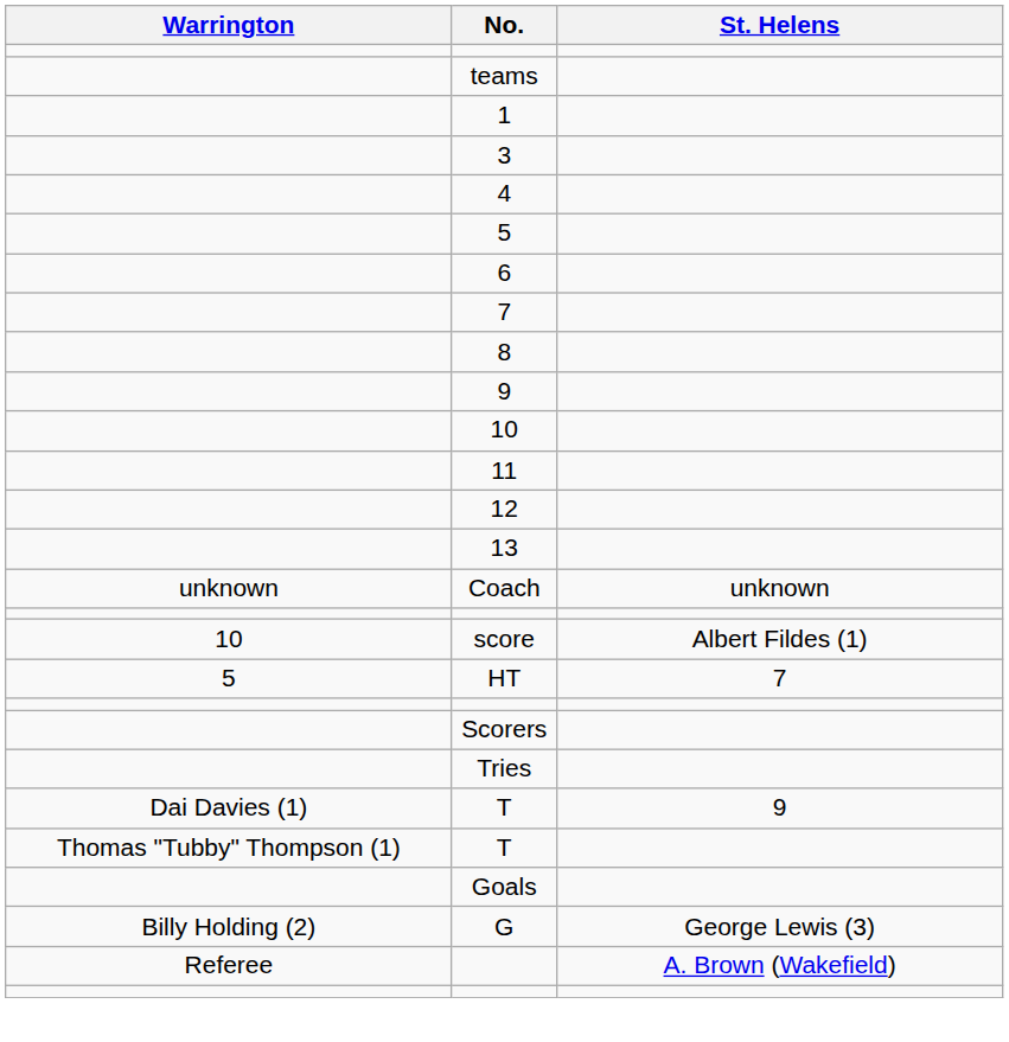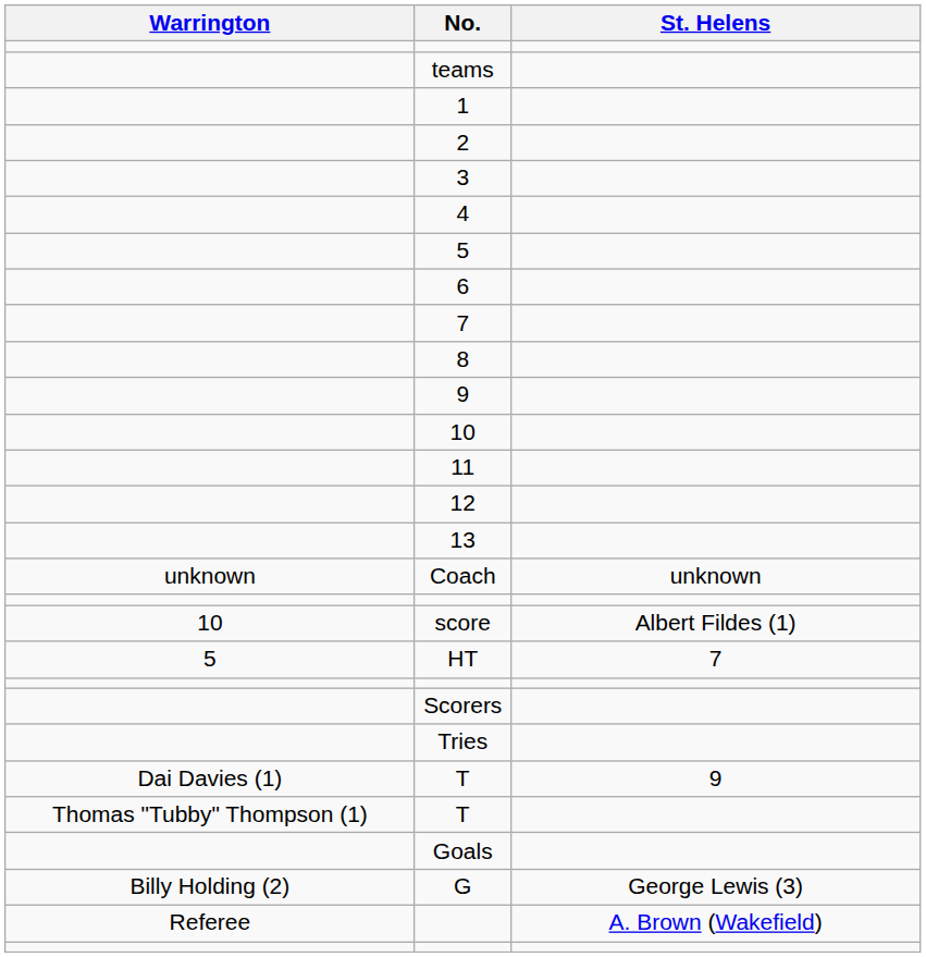 <table class="wikitable" style="text-align:center;">
 <tr>
 <th width=280 abbr="Warrington"><a href='#'>Warrington</a></th>
 <th width=60 abbr="Number">No.</th>
 <th width=280 abbr="St Helens"><a href='#'>St. Helens</a></th>
 </tr>
 <tr>
 <td></td>
 <td></td>
 <td></td>
 </tr>
 <tr>
 <td></td>
 <td>teams</td>
 <td></td>
 </tr>
 <tr>
 <td></td>
 <td>1</td>
+<td></td>
+</tr>
+<tr>
+<td></td>
+<td>2</td>
 <td></td>
 </tr>
 <tr>
 <td></td>
 <td>3</td>
 <td></td>
 </tr>
 <tr>
 <td></td>
 <td>4</td>
 <td></td>
 </tr>
 <tr>
 <td></td>
 <td>5</td>
 <td></td>
 </tr>
 <tr>
 <td></td>
 <td>6</td>
 <td></td>
 </tr>
 <tr>
 <td></td>
 <td>7</td>
 <td></td>
 </tr>
 <tr>
 <td></td>
 <td>8</td>
 <td></td>
 </tr>
 <tr>
 <td></td>
 <td>9</td>
 <td></td>
 </tr>
 <tr>
 <td></td>
 <td>10</td>
 <td></td>
 </tr>
 <tr>
 <td></td>
 <td>11</td>
 <td></td>
 </tr>
 <tr>
 <td></td>
 <td>12</td>
 <td></td>
 </tr>
 <tr>
 <td></td>
 <td>13</td>
 <td></td>
 </tr>
 <tr>
 <td>unknown</td>
 <td>Coach</td>
 <td>unknown</td>
 </tr>
 <tr>
 <td></td>
 <td></td>
 <td></td>
 </tr>
 <tr>
 <td>10</td>
 <td>score</td>
 <td>Albert Fildes (1)</td>
 </tr>
 <tr>
 <td>5</td>
 <td>HT</td>
 <td>7</td>
 </tr>
 <tr>
 <td></td>
 <td></td>
 <td></td>
 </tr>
 <tr>
 <td></td>
 <td>Scorers</td>
 <td></td>
 </tr>
 <tr>
 <td></td>
 <td>Tries</td>
 <td></td>
 </tr>
 <tr>
 <td>Dai Davies (1)</td>
 <td>T</td>
 <td>9</td>
 </tr>
 <tr>
 <td>Thomas "Tubby" Thompson (1)</td>
 <td>T</td>
 <td></td>
 </tr>
 <tr>
 <td></td>
 <td>Goals</td>
 <td></td>
 </tr>
 <tr>
 <td>Billy Holding (2)</td>
 <td>G</td>
 <td>George Lewis (3)</td>
 </tr>
 <tr>
 <td>Referee</td>
 <td></td>
 <td><a href='#'>A. Brown</a> (<a href='#'>Wakefield</a>)</td>
 </tr>
 <tr>
 <td></td>
 <td></td>
 <td></td>
 </tr>
 </table>
